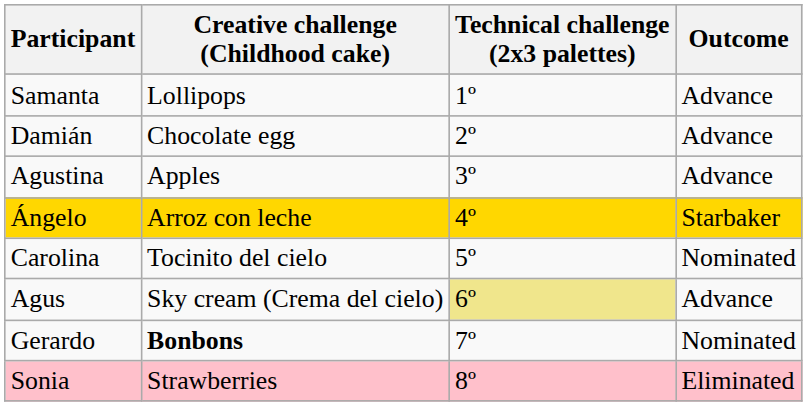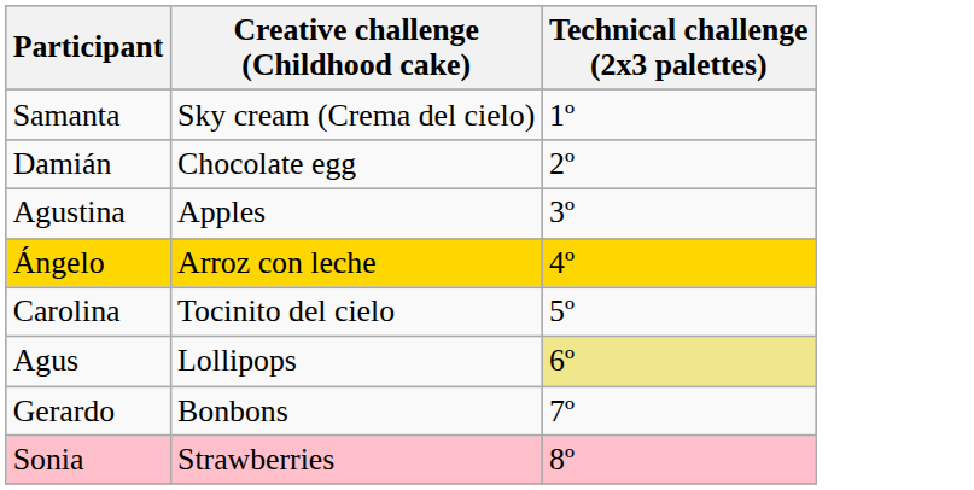 <table class="wikitable">
 <tr>
 <th>Participant</th>
 <th>Creative challenge<br>(Childhood cake)</th>
 <th>Technical challenge<br>(2x3 palettes)</th>
-<th>Outcome</th>
 </tr>
 <tr>
 <td>Samanta</td>
-<td>Lollipops</td>
+<td>Sky cream (Crema del cielo)</td>
 <td>1º</td>
-<td>Advance</td>
 </tr>
 <tr>
 <td>Damián</td>
 <td>Chocolate egg</td>
 <td>2º</td>
-<td>Advance</td>
 </tr>
 <tr>
 <td>Agustina</td>
 <td>Apples</td>
 <td>3º</td>
-<td>Advance</td>
 </tr>
 <tr style="background:gold">
 <td>Ángelo</td>
 <td>Arroz con leche</td>
 <td>4º</td>
-<td>Starbaker</td>
 </tr>
 <tr style="background:#eoffff">
 <td>Carolina</td>
 <td>Tocinito del cielo</td>
 <td>5º</td>
-<td>Nominated</td>
 </tr>
 <tr>
 <td>Agus</td>
-<td>Sky cream (Crema del cielo)</td>
+<td>Lollipops</td>
 <td style="background: khaki;">6º</td>
-<td>Advance</td>
 </tr>
 <tr style="background:#eoffff">
 <td>Gerardo</td>
-<td><strong>Bonbons</strong></td>
+<td>Bonbons</td>
 <td>7º</td>
-<td>Nominated</td>
 </tr>
 <tr style="background:Pink">
 <td>Sonia</td>
 <td>Strawberries</td>
 <td>8º</td>
-<td>Eliminated</td>
 </tr>
 </table>
